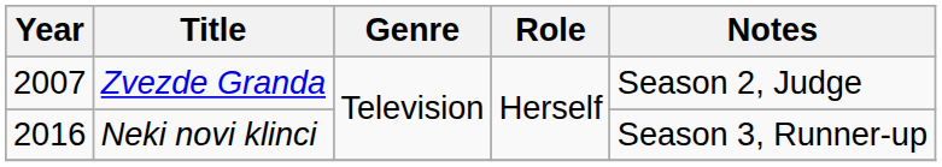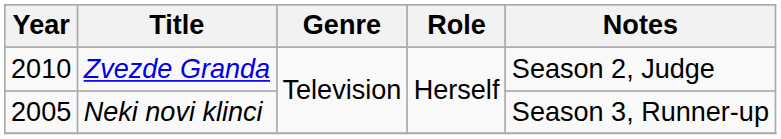 <table class="wikitable">
 <tr>
 <th>Year</th>
 <th>Title</th>
 <th>Genre</th>
 <th>Role</th>
 <th>Notes</th>
 </tr>
 <tr>
-<td>2007</td>
+<td>2010</td>
 <td><em><a href='#'>Zvezde Granda</a></em></td>
 <td rowspan="2">Television</td>
 <td rowspan="2">Herself</td>
 <td>Season 2, Judge</td>
 </tr>
 <tr>
-<td>2016</td>
+<td>2005</td>
 <td><em>Neki novi klinci</em></td>
 <td>Season 3, Runner-up</td>
 </tr>
 <tr>
 </tr>
 </table>
